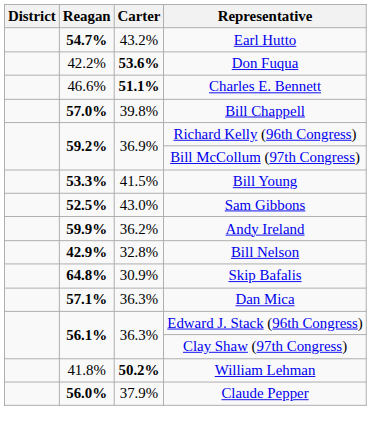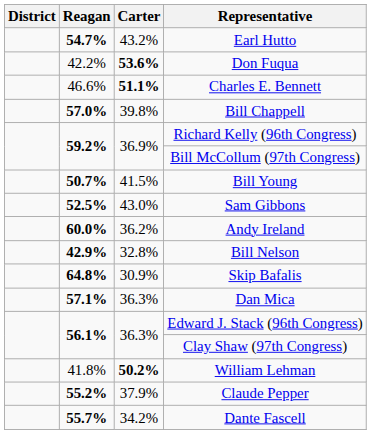 <table class=wikitable>
 <tr>
 <th>District</th>
 <th>Reagan</th>
 <th>Carter</th>
 <th>Representative</th>
 </tr>
 <tr align=center>
 <td></td>
 <td><strong>54.7%</strong></td>
 <td>43.2%</td>
 <td><a href='#'>Earl Hutto</a></td>
 </tr>
 <tr align=center>
 <td></td>
 <td>42.2%</td>
 <td><strong>53.6%</strong></td>
 <td><a href='#'>Don Fuqua</a></td>
 </tr>
 <tr align=center>
 <td></td>
 <td>46.6%</td>
 <td><strong>51.1%</strong></td>
 <td><a href='#'>Charles E. Bennett</a></td>
 </tr>
 <tr align=center>
 <td></td>
 <td><strong>57.0%</strong></td>
 <td>39.8%</td>
 <td><a href='#'>Bill Chappell</a></td>
 </tr>
 <tr align=center>
 <td rowspan=2 ></td>
 <td rowspan=2><strong>59.2%</strong></td>
 <td rowspan=2>36.9%</td>
 <td><a href='#'>Richard Kelly</a> (<a href='#'>96th Congress</a>)</td>
 </tr>
 <tr align=center>
 <td><a href='#'>Bill McCollum</a> (<a href='#'>97th Congress</a>)</td>
 </tr>
 <tr align=center>
 <td></td>
-<td><strong>53.3%</strong></td>
+<td><strong>50.7%</strong></td>
 <td>41.5%</td>
 <td><a href='#'>Bill Young</a></td>
 </tr>
 <tr align=center>
 <td></td>
 <td><strong>52.5%</strong></td>
 <td>43.0%</td>
 <td><a href='#'>Sam Gibbons</a></td>
 </tr>
 <tr align=center>
 <td></td>
-<td><strong>59.9%</strong></td>
+<td><strong>60.0%</strong></td>
 <td>36.2%</td>
 <td><a href='#'>Andy Ireland</a></td>
 </tr>
 <tr align=center>
 <td></td>
 <td><strong>42.9%</strong></td>
 <td>32.8%</td>
 <td><a href='#'>Bill Nelson</a></td>
 </tr>
 <tr align=center>
 <td></td>
 <td><strong>64.8%</strong></td>
 <td>30.9%</td>
 <td><a href='#'>Skip Bafalis</a></td>
 </tr>
 <tr align=center>
 <td></td>
 <td><strong>57.1%</strong></td>
 <td>36.3%</td>
 <td><a href='#'>Dan Mica</a></td>
 </tr>
 <tr align=center>
 <td rowspan=2 ></td>
 <td rowspan=2><strong>56.1%</strong></td>
 <td rowspan=2>36.3%</td>
 <td><a href='#'>Edward J. Stack</a> (<a href='#'>96th Congress</a>)</td>
 </tr>
 <tr align=center>
 <td><a href='#'>Clay Shaw</a> (<a href='#'>97th Congress</a>)</td>
 </tr>
 <tr align=center>
 <td></td>
 <td>41.8%</td>
 <td><strong>50.2%</strong></td>
 <td><a href='#'>William Lehman</a></td>
 </tr>
 <tr align=center>
 <td></td>
-<td><strong>56.0%</strong></td>
+<td><strong>55.2%</strong></td>
 <td>37.9%</td>
 <td><a href='#'>Claude Pepper</a></td>
 </tr>
+<tr align=center>
+<td></td>
+<td><strong>55.7%</strong></td>
+<td>34.2%</td>
+<td><a href='#'>Dante Fascell</a></td>
+</tr>
 </table>
